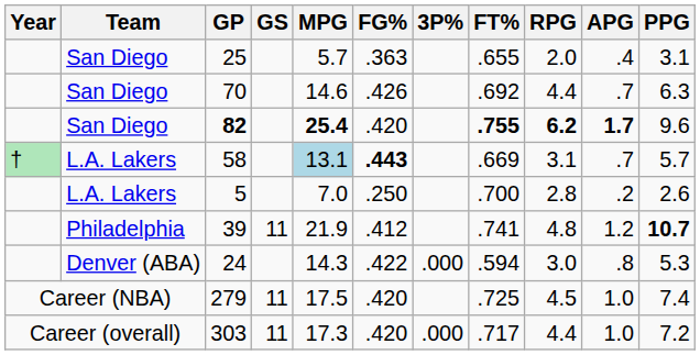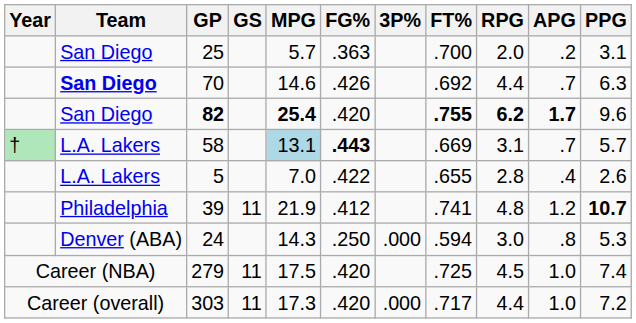 <table class="wikitable sortable" style="font-size:95%; text-align:right;">
 <tr>
 <th>Year</th>
 <th>Team</th>
 <th>GP</th>
 <th>GS</th>
 <th>MPG</th>
 <th>FG%</th>
 <th>3P%</th>
 <th>FT%</th>
 <th>RPG</th>
 <th>APG</th>
 <th>PPG</th>
 </tr>
 <tr>
 <td style="text-align:left;"></td>
 <td style="text-align:left;"><a href='#'>San Diego</a></td>
 <td>25</td>
 <td></td>
 <td>5.7</td>
 <td>.363</td>
 <td></td>
-<td>.655</td>
+<td>.700</td>
 <td>2.0</td>
-<td>.4</td>
+<td>.2</td>
 <td>3.1</td>
 </tr>
 <tr>
 <td style="text-align:left;"></td>
-<td style="text-align:left;"><a href='#'>San Diego</a></td>
+<td style="text-align:left;"><strong><a href='#'>San Diego</a></strong></td>
 <td>70</td>
 <td></td>
 <td>14.6</td>
 <td>.426</td>
 <td></td>
 <td>.692</td>
 <td>4.4</td>
 <td>.7</td>
 <td>6.3</td>
 </tr>
 <tr>
 <td style="text-align:left;"></td>
 <td style="text-align:left;"><a href='#'>San Diego</a></td>
 <td><strong>82</strong></td>
 <td></td>
 <td><strong>25.4</strong></td>
 <td>.420</td>
 <td></td>
 <td><strong>.755</strong></td>
 <td><strong>6.2</strong></td>
 <td><strong>1.7</strong></td>
 <td>9.6</td>
 </tr>
 <tr>
 <td style="text-align:left;background:#afe6ba;">†</td>
 <td style="text-align:left;"><a href='#'>L.A. Lakers</a></td>
 <td>58</td>
 <td></td>
 <td style="background: lightblue;">13.1</td>
 <td><strong>.443</strong></td>
 <td></td>
 <td>.669</td>
 <td>3.1</td>
 <td>.7</td>
 <td>5.7</td>
 </tr>
 <tr>
 <td style="text-align:left;"></td>
 <td style="text-align:left;"><a href='#'>L.A. Lakers</a></td>
 <td>5</td>
 <td></td>
 <td>7.0</td>
-<td>.250</td>
+<td>.422</td>
 <td></td>
-<td>.700</td>
+<td>.655</td>
 <td>2.8</td>
-<td>.2</td>
+<td>.4</td>
 <td>2.6</td>
 </tr>
 <tr>
 <td style="text-align:left;"></td>
 <td style="text-align:left;"><a href='#'>Philadelphia</a></td>
 <td>39</td>
 <td>11</td>
 <td>21.9</td>
 <td>.412</td>
 <td></td>
 <td>.741</td>
 <td>4.8</td>
 <td>1.2</td>
 <td><strong>10.7</strong></td>
 </tr>
 <tr>
 <td style="text-align:left;"></td>
 <td style="text-align:left;"><a href='#'>Denver</a> (ABA)</td>
 <td>24</td>
 <td></td>
 <td>14.3</td>
-<td>.422</td>
+<td>.250</td>
 <td>.000</td>
 <td>.594</td>
 <td>3.0</td>
 <td>.8</td>
 <td>5.3</td>
 </tr>
 <tr class="sortbottom">
 <td colspan="2" style="text-align:center;">Career (NBA)</td>
 <td>279</td>
 <td>11</td>
 <td>17.5</td>
 <td>.420</td>
 <td></td>
 <td>.725</td>
 <td>4.5</td>
 <td>1.0</td>
 <td>7.4</td>
 </tr>
 <tr class="sortbottom">
 <td colspan="2" style="text-align:center;">Career (overall)</td>
 <td>303</td>
 <td>11</td>
 <td>17.3</td>
 <td>.420</td>
 <td>.000</td>
 <td>.717</td>
 <td>4.4</td>
 <td>1.0</td>
 <td>7.2</td>
 </tr>
 </table>
